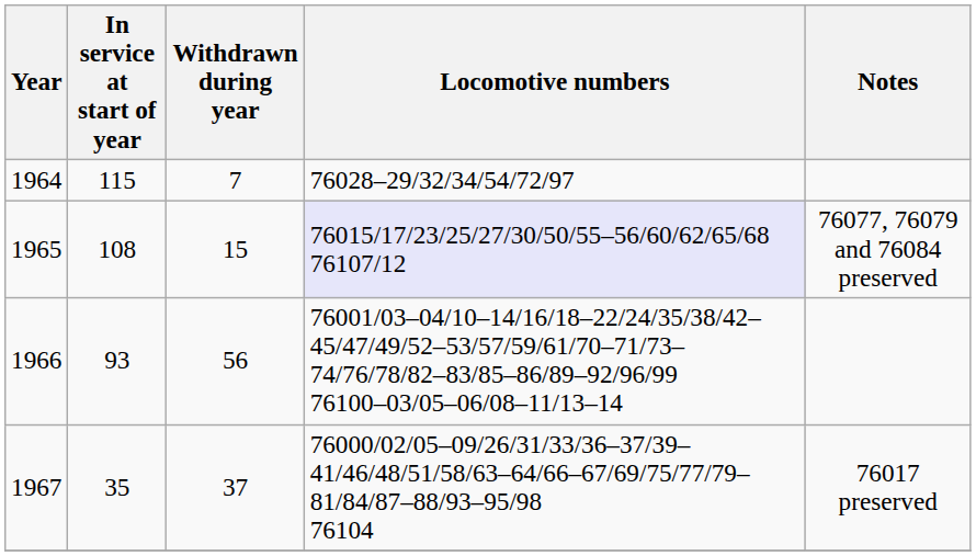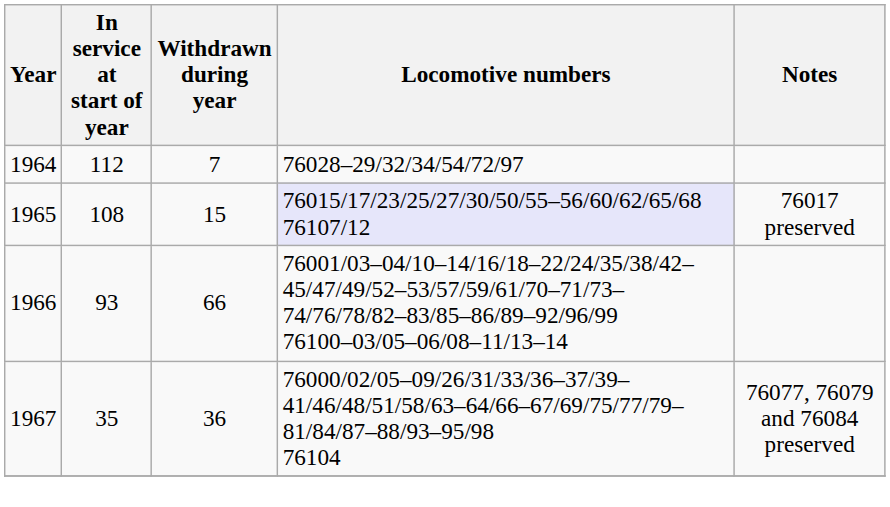 <table class="wikitable" style="text-align:center">
 <tr>
 <th>Year</th>
 <th>In service at<br>start of year</th>
 <th>Withdrawn<br>during year</th>
 <th>Locomotive numbers</th>
 <th>Notes</th>
 </tr>
 <tr>
 <td>1964</td>
-<td>115</td>
+<td>112</td>
 <td>7</td>
 <td align=left>76028–29/32/34/54/72/97</td>
 <td></td>
 </tr>
 <tr>
 <td>1965</td>
 <td>108</td>
 <td>15</td>
 <td align=left style="background: lavender;">76015/17/23/25/27/30/50/55–56/60/62/65/68<br>76107/12</td>
-<td>76077, 76079 and 76084 preserved</td>
+<td>76017 preserved</td>
 </tr>
 <tr>
 <td>1966</td>
 <td>93</td>
-<td>56</td>
+<td>66</td>
 <td align=left>76001/03–04/10–14/16/18–22/24/35/38/42–45/47/49/52–53/57/59/61/70–71/73–74/76/78/82–83/85–86/89–92/96/99<br>76100–03/05–06/08–11/13–14</td>
 <td></td>
 </tr>
 <tr>
 <td>1967</td>
 <td>35</td>
-<td>37</td>
+<td>36</td>
 <td align=left>76000/02/05–09/26/31/33/36–37/39–41/46/48/51/58/63–64/66–67/69/75/77/79–81/84/87–88/93–95/98<br> 76104</td>
-<td>76017 preserved</td>
+<td>76077, 76079 and 76084 preserved</td>
 </tr>
 <tr>
 </tr>
 </table>
